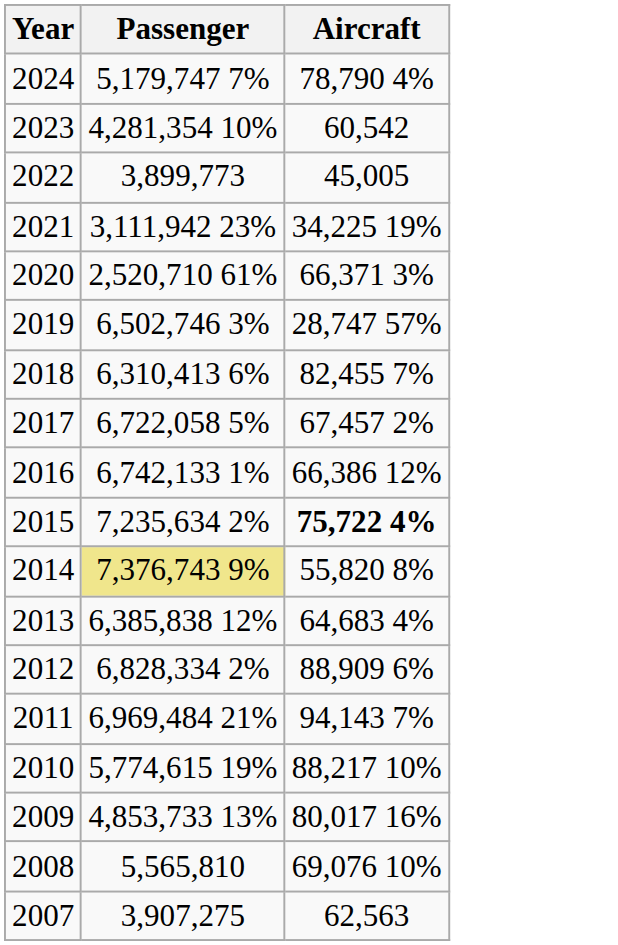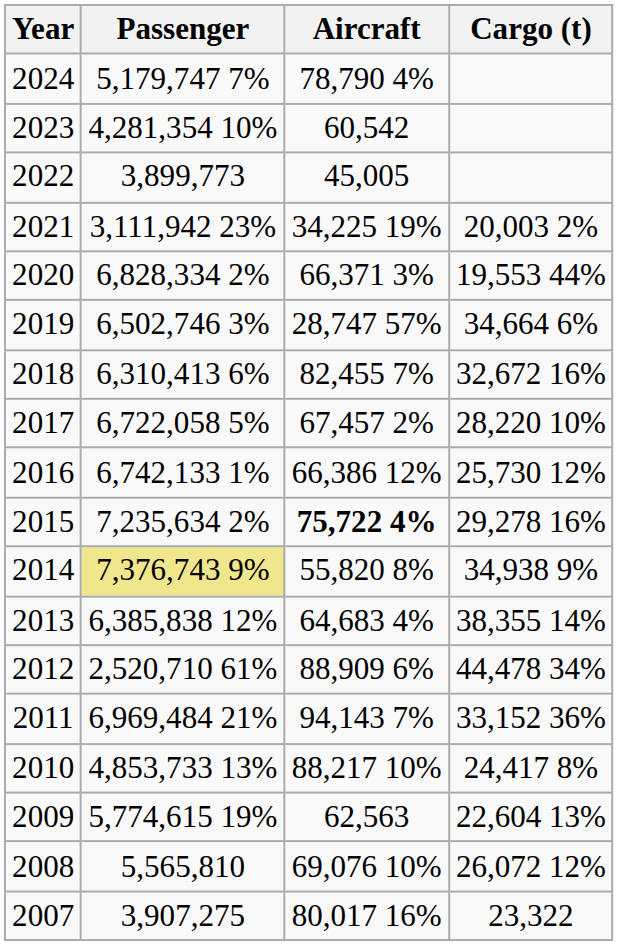 <table class="wikitable">
 <tr>
 <th>Year</th>
 <th style="text-align:center;">Passenger</th>
 <th>Aircraft</th>
+<th>Cargo (t)</th>
 </tr>
 <tr style="text-align:center;">
 <td>2024</td>
 <td style="text-align:center;">5,179,747  7%</td>
 <td>78,790  4%</td>
+<td></td>
 </tr>
 <tr style="text-align:center;">
 <td>2023</td>
 <td style="text-align:center;">4,281,354  10%</td>
 <td>60,542</td>
+<td></td>
 </tr>
 <tr style="text-align:center;">
 <td>2022</td>
 <td style="text-align:center;">3,899,773</td>
 <td>45,005</td>
+<td></td>
 </tr>
 <tr style="text-align:center;">
 <td>2021</td>
 <td style="text-align:center;">3,111,942  23%</td>
 <td>34,225  19%</td>
+<td>20,003  2%</td>
 </tr>
 <tr style="text-align:center;">
 <td>2020</td>
-<td style="text-align:center;">2,520,710  61%</td>
+<td style="text-align:center;">6,828,334  2%</td>
 <td>66,371  3%</td>
+<td>19,553  44%</td>
 </tr>
 <tr style="text-align:center;">
 <td>2019</td>
 <td style="text-align:center;">6,502,746  3%</td>
 <td>28,747  57%</td>
+<td>34,664  6%</td>
 </tr>
 <tr style="text-align:center;">
 <td>2018</td>
 <td style="text-align:center;">6,310,413  6%</td>
 <td>82,455  7%</td>
+<td>32,672  16%</td>
 </tr>
 <tr style="text-align:center;">
 <td>2017</td>
 <td style="text-align:center;">6,722,058  5%</td>
 <td>67,457  2%</td>
+<td>28,220  10%</td>
 </tr>
 <tr style="text-align:center;">
 <td>2016</td>
 <td style="text-align:center;">6,742,133  1%</td>
 <td>66,386  12%</td>
+<td>25,730  12%</td>
 </tr>
 <tr style="text-align:center;">
 <td>2015</td>
 <td style="text-align:center;">7,235,634  2%</td>
 <td><strong>75,722  4%</strong></td>
+<td>29,278  16%</td>
 </tr>
 <tr style="text-align:center;">
 <td>2014</td>
 <td style="background: khaki; text-align:center;">7,376,743  9%</td>
 <td>55,820  8%</td>
+<td>34,938  9%</td>
 </tr>
 <tr style="text-align:center;">
 <td>2013</td>
 <td style="text-align:center;">6,385,838  12%</td>
 <td>64,683  4%</td>
+<td>38,355  14%</td>
 </tr>
 <tr style="text-align:center;">
 <td>2012</td>
-<td style="text-align:center;">6,828,334  2%</td>
+<td style="text-align:center;">2,520,710  61%</td>
 <td>88,909  6%</td>
+<td>44,478  34%</td>
 </tr>
 <tr style="text-align:center;">
 <td>2011</td>
 <td style="text-align:center;">6,969,484  21%</td>
 <td>94,143  7%</td>
+<td>33,152  36%</td>
 </tr>
 <tr style="text-align:center;">
 <td>2010</td>
-<td style="text-align:center;">5,774,615  19%</td>
+<td style="text-align:center;">4,853,733  13%</td>
 <td>88,217  10%</td>
+<td>24,417  8%</td>
 </tr>
 <tr style="text-align:center;">
 <td>2009</td>
-<td style="text-align:center;">4,853,733  13%</td>
-<td>80,017  16%</td>
+<td style="text-align:center;">5,774,615  19%</td>
+<td>62,563</td>
+<td>22,604  13%</td>
 </tr>
 <tr style="text-align:center;">
 <td>2008</td>
 <td style="text-align:center;">5,565,810</td>
 <td>69,076  10%</td>
+<td>26,072  12%</td>
 </tr>
 <tr style="text-align:center;">
 <td>2007</td>
 <td style="text-align:center;">3,907,275</td>
-<td>62,563</td>
+<td>80,017  16%</td>
+<td>23,322</td>
 </tr>
 </table>
